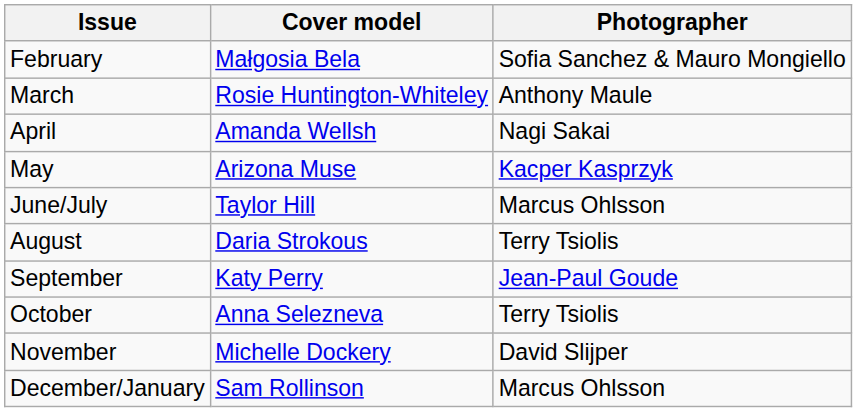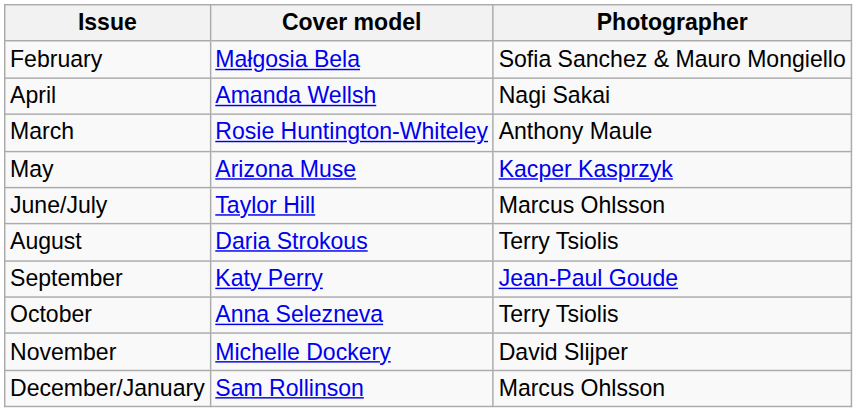 <table class="sortable wikitable">
 <tr>
 <th>Issue</th>
 <th>Cover model</th>
 <th>Photographer</th>
 </tr>
 <tr>
 <td>February</td>
 <td><a href='#'>Małgosia Bela</a></td>
 <td>Sofia Sanchez & Mauro Mongiello</td>
 </tr>
 <tr>
+<td>April</td>
+<td><a href='#'>Amanda Wellsh</a></td>
+<td>Nagi Sakai</td>
+</tr>
+<tr>
 <td>March</td>
 <td><a href='#'>Rosie Huntington-Whiteley</a></td>
 <td>Anthony Maule</td>
-</tr>
-<tr>
-<td>April</td>
-<td><a href='#'>Amanda Wellsh</a></td>
-<td>Nagi Sakai</td>
 </tr>
 <tr>
 <td>May</td>
 <td><a href='#'>Arizona Muse</a></td>
 <td><a href='#'>Kacper Kasprzyk</a></td>
 </tr>
 <tr>
 <td>June/July</td>
 <td><a href='#'>Taylor Hill</a></td>
 <td>Marcus Ohlsson</td>
 </tr>
 <tr>
 <td>August</td>
 <td><a href='#'>Daria Strokous</a></td>
 <td>Terry Tsiolis</td>
 </tr>
 <tr>
 <td>September</td>
 <td><a href='#'>Katy Perry</a></td>
 <td><a href='#'>Jean-Paul Goude</a></td>
 </tr>
 <tr>
 <td>October</td>
 <td><a href='#'>Anna Selezneva</a></td>
 <td>Terry Tsiolis</td>
 </tr>
 <tr>
 <td>November</td>
 <td><a href='#'>Michelle Dockery</a></td>
 <td>David Slijper</td>
 </tr>
 <tr>
 <td>December/January</td>
 <td><a href='#'>Sam Rollinson</a></td>
 <td>Marcus Ohlsson</td>
 </tr>
 </table>
